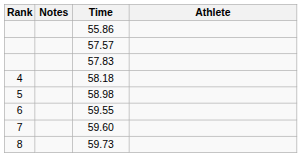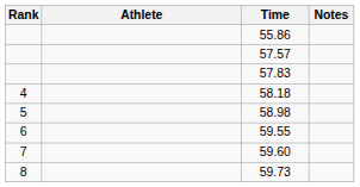 <table class="wikitable" style="text-align:center">
 <tr>
 <th width=40>Rank</th>
+<th width=250>Athlete</th>
+<th width=80>Time</th>
 <th width=50>Notes</th>
-<th width=80>Time</th>
-<th width=250>Athlete</th>
 </tr>
 <tr>
 <td></td>
+<td align=left></td>
+<td>55.86</td>
 <td></td>
-<td>55.86</td>
-<td align=left></td>
 </tr>
 <tr>
 <td></td>
+<td align=left></td>
+<td>57.57</td>
 <td></td>
-<td>57.57</td>
-<td align=left></td>
 </tr>
 <tr>
 <td></td>
+<td align=left></td>
+<td>57.83</td>
 <td></td>
-<td>57.83</td>
-<td align=left></td>
 </tr>
 <tr>
 <td>4</td>
+<td align=left></td>
+<td>58.18</td>
 <td></td>
-<td>58.18</td>
-<td align=left></td>
 </tr>
 <tr>
 <td>5</td>
+<td align=left></td>
+<td>58.98</td>
 <td></td>
-<td>58.98</td>
-<td align=left></td>
 </tr>
 <tr>
 <td>6</td>
+<td align=left></td>
+<td>59.55</td>
 <td></td>
-<td>59.55</td>
-<td align=left></td>
 </tr>
 <tr>
 <td>7</td>
+<td align=left></td>
+<td>59.60</td>
 <td></td>
-<td>59.60</td>
-<td align=left></td>
 </tr>
 <tr>
 <td>8</td>
+<td align=left></td>
+<td>59.73</td>
 <td></td>
-<td>59.73</td>
-<td align=left></td>
 </tr>
 </table>
